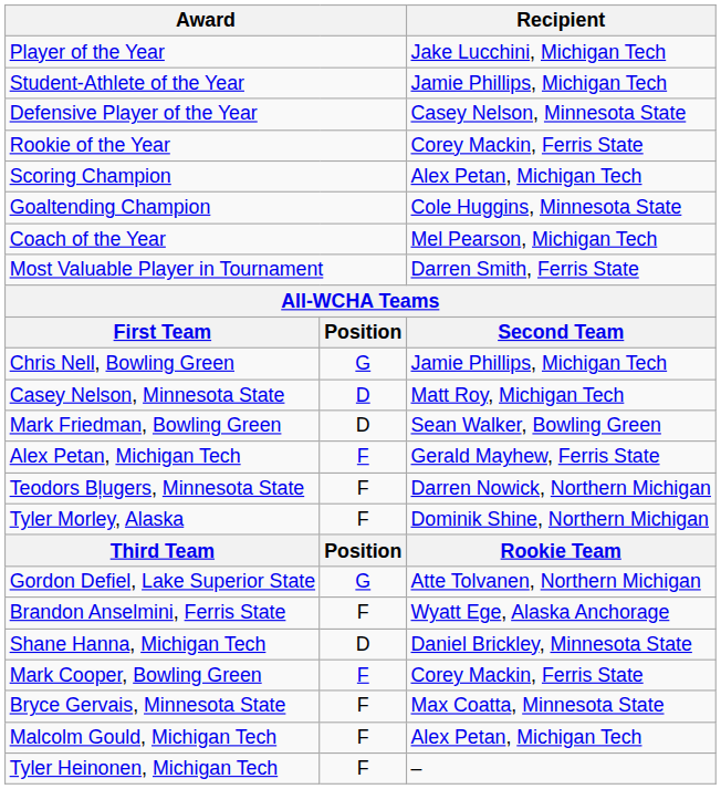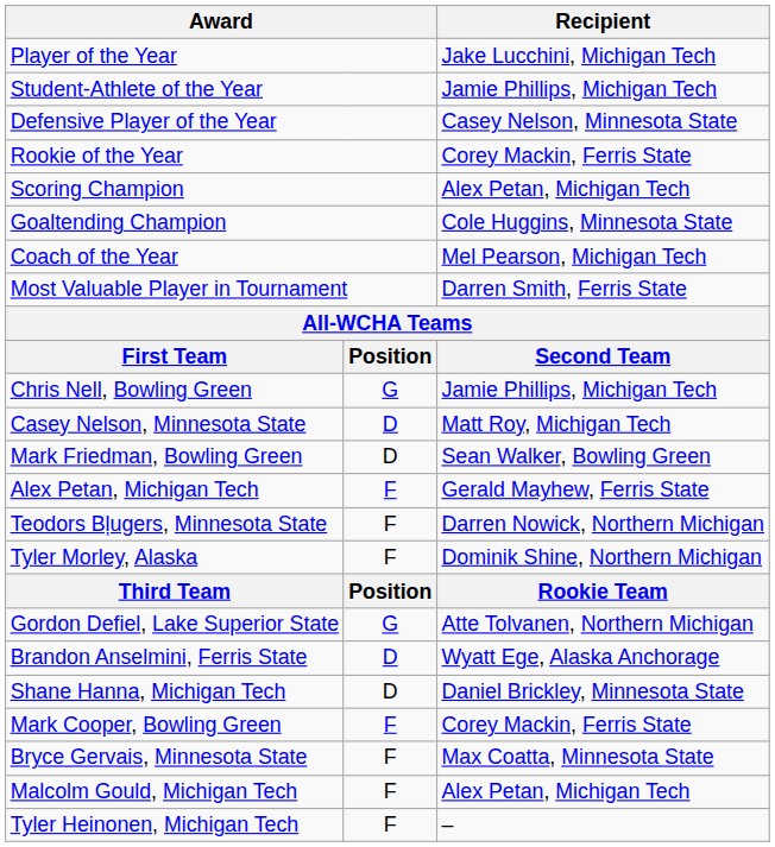 <table class="wikitable">
 <tr>
 <th colspan=2>Award</th>
 <th>Recipient</th>
 </tr>
 <tr>
 <td colspan=2><a href='#'>Player of the Year</a></td>
 <td><a href='#'>Jake Lucchini</a>, <a href='#'>Michigan Tech</a></td>
 </tr>
 <tr>
 <td colspan=2><a href='#'>Student-Athlete of the Year</a></td>
 <td><a href='#'>Jamie Phillips</a>, <a href='#'>Michigan Tech</a></td>
 </tr>
 <tr>
 <td colspan=2><a href='#'>Defensive Player of the Year</a></td>
 <td><a href='#'>Casey Nelson</a>, <a href='#'>Minnesota State</a></td>
 </tr>
 <tr>
 <td colspan=2><a href='#'>Rookie of the Year</a></td>
 <td><a href='#'>Corey Mackin</a>, <a href='#'>Ferris State</a></td>
 </tr>
 <tr>
 <td colspan=2><a href='#'>Scoring Champion</a></td>
 <td><a href='#'>Alex Petan</a>, <a href='#'>Michigan Tech</a></td>
 </tr>
 <tr>
 <td colspan=2><a href='#'>Goaltending Champion</a></td>
 <td><a href='#'>Cole Huggins</a>, <a href='#'>Minnesota State</a></td>
 </tr>
 <tr>
 <td colspan=2><a href='#'>Coach of the Year</a></td>
 <td><a href='#'>Mel Pearson</a>, <a href='#'>Michigan Tech</a></td>
 </tr>
 <tr>
 <td colspan=2><a href='#'>Most Valuable Player in Tournament</a></td>
 <td><a href='#'>Darren Smith</a>, <a href='#'>Ferris State</a></td>
 </tr>
 <tr>
 <th colspan=3><a href='#'>All-WCHA Teams</a></th>
 </tr>
 <tr>
 <th><a href='#'>First Team</a></th>
 <th>Position</th>
 <th><a href='#'>Second Team</a></th>
 </tr>
 <tr>
 <td><a href='#'>Chris Nell</a>, <a href='#'>Bowling Green</a></td>
 <td align=center><a href='#'>G</a></td>
 <td><a href='#'>Jamie Phillips</a>, <a href='#'>Michigan Tech</a></td>
 </tr>
 <tr>
 <td><a href='#'>Casey Nelson</a>, <a href='#'>Minnesota State</a></td>
 <td align=center><a href='#'>D</a></td>
 <td><a href='#'>Matt Roy</a>, <a href='#'>Michigan Tech</a></td>
 </tr>
 <tr>
 <td><a href='#'>Mark Friedman</a>, <a href='#'>Bowling Green</a></td>
 <td align=center>D</td>
 <td><a href='#'>Sean Walker</a>, <a href='#'>Bowling Green</a></td>
 </tr>
 <tr>
 <td><a href='#'>Alex Petan</a>, <a href='#'>Michigan Tech</a></td>
 <td align=center><a href='#'>F</a></td>
 <td><a href='#'>Gerald Mayhew</a>, <a href='#'>Ferris State</a></td>
 </tr>
 <tr>
 <td><a href='#'>Teodors Bļugers</a>, <a href='#'>Minnesota State</a></td>
 <td align=center>F</td>
 <td><a href='#'>Darren Nowick</a>, <a href='#'>Northern Michigan</a></td>
 </tr>
 <tr>
 <td><a href='#'>Tyler Morley</a>, <a href='#'>Alaska</a></td>
 <td align=center>F</td>
 <td><a href='#'>Dominik Shine</a>, <a href='#'>Northern Michigan</a></td>
 </tr>
 <tr>
 <th><a href='#'>Third Team</a></th>
 <th>Position</th>
 <th><a href='#'>Rookie Team</a></th>
 </tr>
 <tr>
 <td><a href='#'>Gordon Defiel</a>, <a href='#'>Lake Superior State</a></td>
 <td align=center><a href='#'>G</a></td>
 <td><a href='#'>Atte Tolvanen</a>, <a href='#'>Northern Michigan</a></td>
 </tr>
 <tr>
 <td><a href='#'>Brandon Anselmini</a>, <a href='#'>Ferris State</a></td>
-<td align=center>F</td>
+<td align=center><a href='#'>D</a></td>
 <td><a href='#'>Wyatt Ege</a>, <a href='#'>Alaska Anchorage</a></td>
 </tr>
 <tr>
 <td><a href='#'>Shane Hanna</a>, <a href='#'>Michigan Tech</a></td>
 <td align=center>D</td>
 <td><a href='#'>Daniel Brickley</a>, <a href='#'>Minnesota State</a></td>
 </tr>
 <tr>
 <td><a href='#'>Mark Cooper</a>, <a href='#'>Bowling Green</a></td>
 <td align=center><a href='#'>F</a></td>
 <td><a href='#'>Corey Mackin</a>, <a href='#'>Ferris State</a></td>
 </tr>
 <tr>
 <td><a href='#'>Bryce Gervais</a>, <a href='#'>Minnesota State</a></td>
 <td align=center>F</td>
 <td><a href='#'>Max Coatta</a>, <a href='#'>Minnesota State</a></td>
 </tr>
 <tr>
 <td><a href='#'>Malcolm Gould</a>, <a href='#'>Michigan Tech</a></td>
 <td align=center>F</td>
 <td><a href='#'>Alex Petan</a>, <a href='#'>Michigan Tech</a></td>
 </tr>
 <tr>
 <td><a href='#'>Tyler Heinonen</a>, <a href='#'>Michigan Tech</a></td>
 <td align=center>F</td>
 <td>–</td>
 </tr>
 </table>
